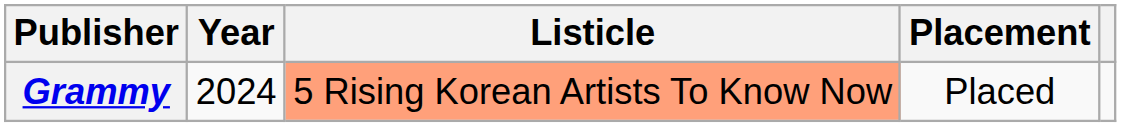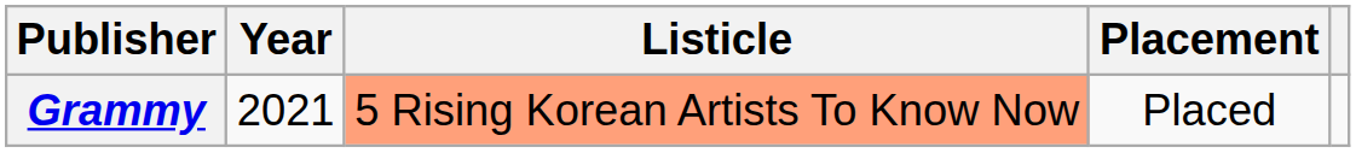 <table class="wikitable plainrowheaders sortable" style="text-align:center">
 <tr>
 <th scope="col">Publisher </th>
 <th scope="col">Year </th>
 <th scope="col">Listicle </th>
 <th scope="col">Placement </th>
 <th scope="col" class="unsortable"></th>
 </tr>
 <tr>
 <th scope="row"><em><a href='#'>Grammy</a></em></th>
-<td>2024</td>
+<td>2021</td>
 <td style="background: lightsalmon; text-align:left">5 Rising Korean Artists To Know Now</td>
 <td>Placed</td>
 <td></td>
 </tr>
 </table>
